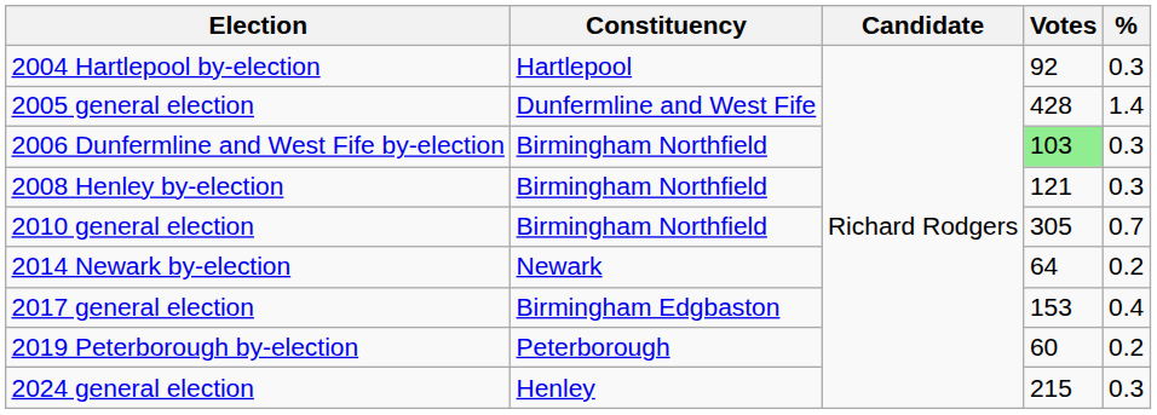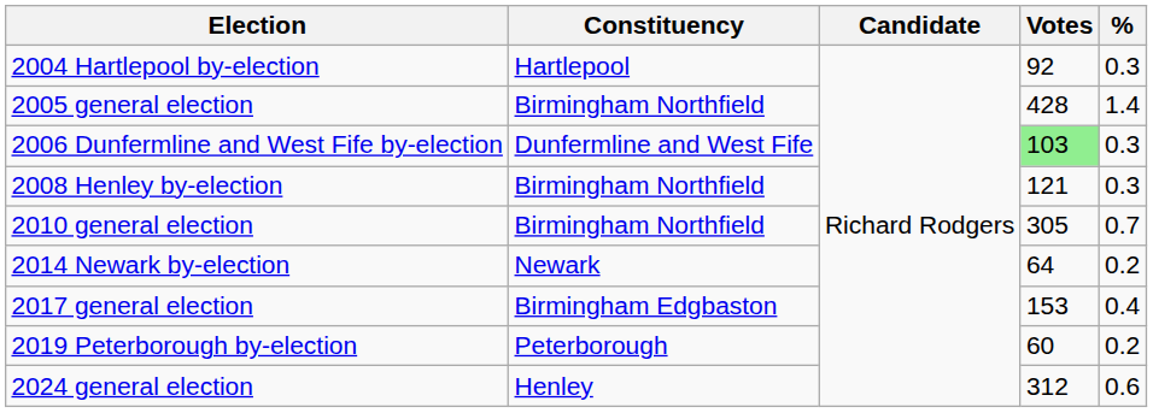 <table class="wikitable">
 <tr>
 <th>Election</th>
 <th>Constituency</th>
 <th>Candidate</th>
 <th>Votes</th>
 <th>%</th>
 </tr>
 <tr>
 <td><a href='#'>2004 Hartlepool by-election</a></td>
 <td><a href='#'>Hartlepool</a></td>
 <td rowspan="9">Richard Rodgers</td>
 <td>92</td>
 <td>0.3</td>
 </tr>
 <tr>
 <td><a href='#'>2005 general election</a></td>
-<td><a href='#'>Dunfermline and West Fife</a></td>
+<td><a href='#'>Birmingham Northfield</a></td>
 <td>428</td>
 <td>1.4</td>
 </tr>
 <tr>
 <td><a href='#'>2006 Dunfermline and West Fife by-election</a></td>
-<td><a href='#'>Birmingham Northfield</a></td>
+<td><a href='#'>Dunfermline and West Fife</a></td>
 <td style="background: lightgreen;">103</td>
 <td>0.3</td>
 </tr>
 <tr>
 <td><a href='#'>2008 Henley by-election</a></td>
 <td><a href='#'>Birmingham Northfield</a></td>
 <td>121</td>
 <td>0.3</td>
 </tr>
 <tr>
 <td><a href='#'>2010 general election</a></td>
 <td><a href='#'>Birmingham Northfield</a></td>
 <td>305</td>
 <td>0.7</td>
 </tr>
 <tr>
 <td><a href='#'>2014 Newark by-election</a></td>
 <td><a href='#'>Newark</a></td>
 <td>64</td>
 <td>0.2</td>
 </tr>
 <tr>
 <td><a href='#'>2017 general election</a></td>
 <td><a href='#'>Birmingham Edgbaston</a></td>
 <td>153</td>
 <td>0.4</td>
 </tr>
 <tr>
 <td><a href='#'>2019 Peterborough by-election</a></td>
 <td><a href='#'>Peterborough</a></td>
 <td>60</td>
 <td>0.2</td>
 </tr>
 <tr>
 <td><a href='#'>2024 general election</a></td>
 <td><a href='#'>Henley</a></td>
-<td>215</td>
-<td>0.3</td>
+<td>312</td>
+<td>0.6</td>
 </tr>
 </table>
